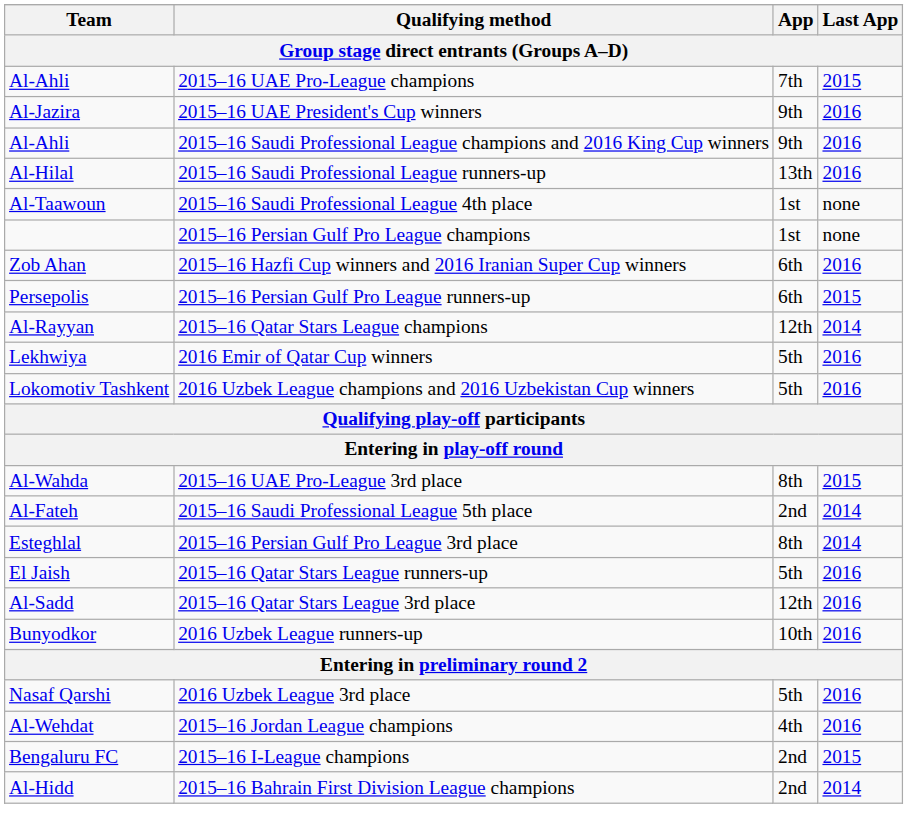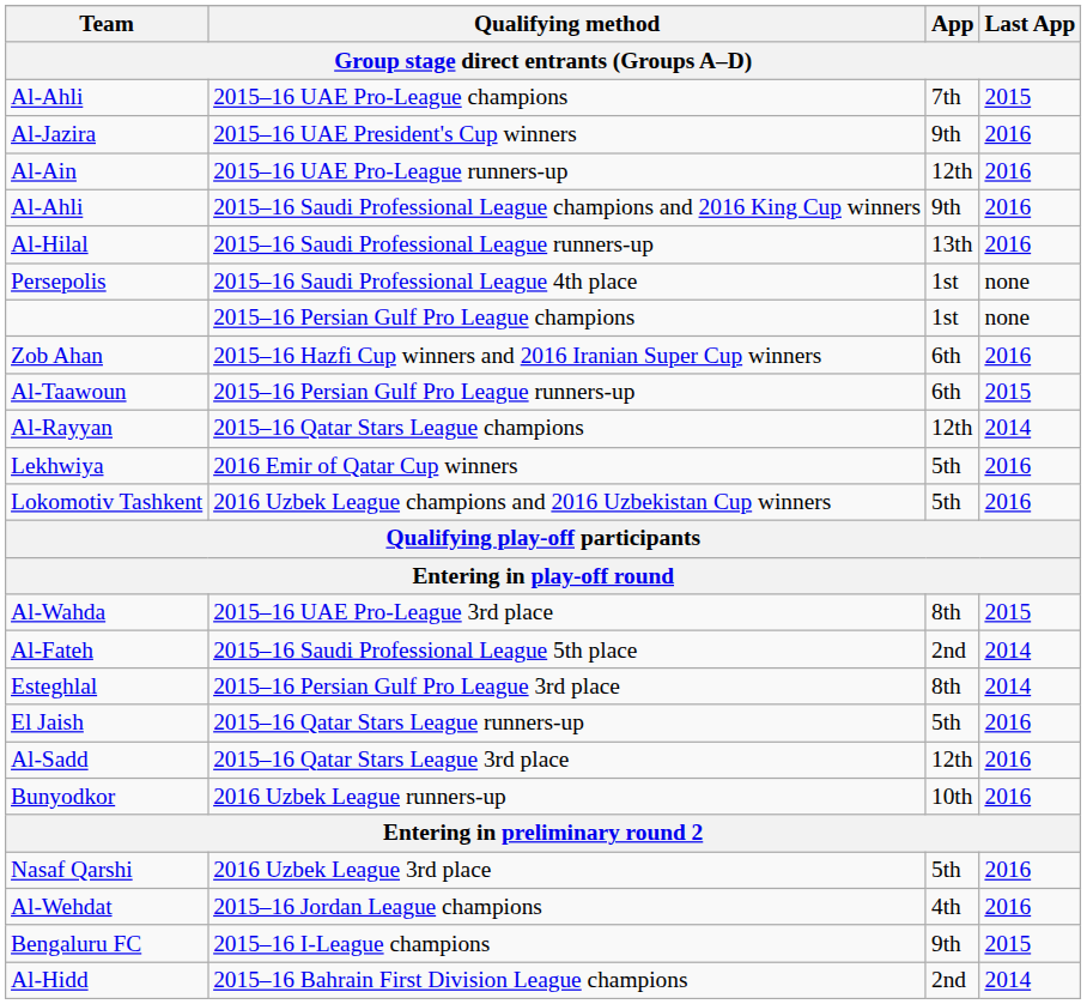 <table class="wikitable">
 <tr>
 </tr>
 <tr>
 <th>Team</th>
 <th>Qualifying method</th>
 <th>App</th>
 <th>Last App</th>
 </tr>
 <tr>
 <th colspan=4><a href='#'>Group stage</a> direct entrants (Groups A–D)</th>
 </tr>
 <tr>
 <td> <a href='#'>Al-Ahli</a></td>
 <td><a href='#'>2015–16 UAE Pro-League</a> champions</td>
 <td>7th</td>
 <td><a href='#'>2015</a></td>
 </tr>
 <tr>
 <td> <a href='#'>Al-Jazira</a></td>
 <td><a href='#'>2015–16 UAE President's Cup</a> winners</td>
 <td>9th</td>
 <td><a href='#'>2016</a></td>
 </tr>
 <tr>
+<td> <a href='#'>Al-Ain</a></td>
+<td><a href='#'>2015–16 UAE Pro-League</a> runners-up</td>
+<td>12th</td>
+<td><a href='#'>2016</a></td>
+</tr>
+<tr>
 <td> <a href='#'>Al-Ahli</a></td>
 <td><a href='#'>2015–16 Saudi Professional League</a> champions and <a href='#'>2016 King Cup</a> winners</td>
 <td>9th</td>
 <td><a href='#'>2016</a></td>
 </tr>
 <tr>
 <td> <a href='#'>Al-Hilal</a></td>
 <td><a href='#'>2015–16 Saudi Professional League</a> runners-up</td>
 <td>13th</td>
 <td><a href='#'>2016</a></td>
 </tr>
 <tr>
-<td> <a href='#'>Al-Taawoun</a></td>
+<td> <a href='#'>Persepolis</a></td>
 <td><a href='#'>2015–16 Saudi Professional League</a> 4th place</td>
 <td>1st</td>
 <td>none</td>
 </tr>
 <tr>
 <td></td>
 <td><a href='#'>2015–16 Persian Gulf Pro League</a> champions</td>
 <td>1st</td>
 <td>none</td>
 </tr>
 <tr>
 <td> <a href='#'>Zob Ahan</a></td>
 <td><a href='#'>2015–16 Hazfi Cup</a> winners and <a href='#'>2016 Iranian Super Cup</a> winners</td>
 <td>6th</td>
 <td><a href='#'>2016</a></td>
 </tr>
 <tr>
-<td> <a href='#'>Persepolis</a></td>
+<td> <a href='#'>Al-Taawoun</a></td>
 <td><a href='#'>2015–16 Persian Gulf Pro League</a> runners-up</td>
 <td>6th</td>
 <td><a href='#'>2015</a></td>
 </tr>
 <tr>
 <td> <a href='#'>Al-Rayyan</a></td>
 <td><a href='#'>2015–16 Qatar Stars League</a> champions</td>
 <td>12th</td>
 <td><a href='#'>2014</a></td>
 </tr>
 <tr>
 <td> <a href='#'>Lekhwiya</a></td>
 <td><a href='#'>2016 Emir of Qatar Cup</a> winners</td>
 <td>5th</td>
 <td><a href='#'>2016</a></td>
 </tr>
 <tr>
 <td> <a href='#'>Lokomotiv Tashkent</a></td>
 <td><a href='#'>2016 Uzbek League</a> champions and <a href='#'>2016 Uzbekistan Cup</a> winners</td>
 <td>5th</td>
 <td><a href='#'>2016</a></td>
 </tr>
 <tr>
 <th colspan=4><a href='#'>Qualifying play-off</a> participants</th>
 </tr>
 <tr>
 <th colspan=4>Entering in <a href='#'>play-off round</a></th>
 </tr>
 <tr>
 <td> <a href='#'>Al-Wahda</a></td>
 <td><a href='#'>2015–16 UAE Pro-League</a> 3rd place</td>
 <td>8th</td>
 <td><a href='#'>2015</a></td>
 </tr>
 <tr>
 <td> <a href='#'>Al-Fateh</a></td>
 <td><a href='#'>2015–16 Saudi Professional League</a> 5th place</td>
 <td>2nd</td>
 <td><a href='#'>2014</a></td>
 </tr>
 <tr>
 <td> <a href='#'>Esteghlal</a></td>
 <td><a href='#'>2015–16 Persian Gulf Pro League</a> 3rd place</td>
 <td>8th</td>
 <td><a href='#'>2014</a></td>
 </tr>
 <tr>
 <td> <a href='#'>El Jaish</a></td>
 <td><a href='#'>2015–16 Qatar Stars League</a> runners-up</td>
 <td>5th</td>
 <td><a href='#'>2016</a></td>
 </tr>
 <tr>
 <td> <a href='#'>Al-Sadd</a></td>
 <td><a href='#'>2015–16 Qatar Stars League</a> 3rd place</td>
 <td>12th</td>
 <td><a href='#'>2016</a></td>
 </tr>
 <tr>
 <td> <a href='#'>Bunyodkor</a></td>
 <td><a href='#'>2016 Uzbek League</a> runners-up</td>
 <td>10th</td>
 <td><a href='#'>2016</a></td>
 </tr>
 <tr>
 <th colspan=4>Entering in <a href='#'>preliminary round 2</a></th>
 </tr>
 <tr>
 <td> <a href='#'>Nasaf Qarshi</a></td>
 <td><a href='#'>2016 Uzbek League</a> 3rd place</td>
 <td>5th</td>
 <td><a href='#'>2016</a></td>
 </tr>
 <tr>
 <td> <a href='#'>Al-Wehdat</a></td>
 <td><a href='#'>2015–16 Jordan League</a> champions</td>
 <td>4th</td>
 <td><a href='#'>2016</a></td>
 </tr>
 <tr>
 <td> <a href='#'>Bengaluru FC</a></td>
 <td><a href='#'>2015–16 I-League</a> champions</td>
-<td>2nd</td>
+<td>9th</td>
 <td><a href='#'>2015</a></td>
 </tr>
 <tr>
 <td> <a href='#'>Al-Hidd</a></td>
 <td><a href='#'>2015–16 Bahrain First Division League</a> champions</td>
 <td>2nd</td>
 <td><a href='#'>2014</a></td>
 </tr>
 </table>
